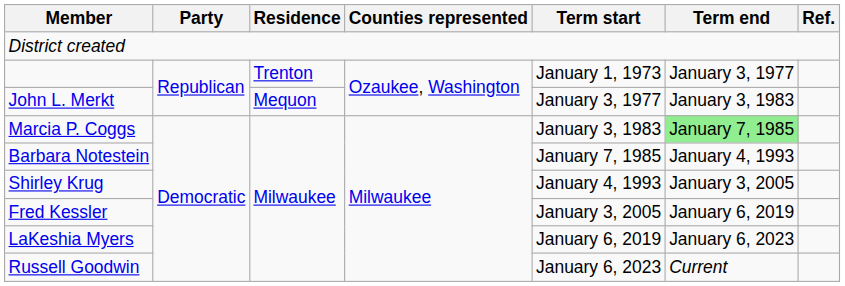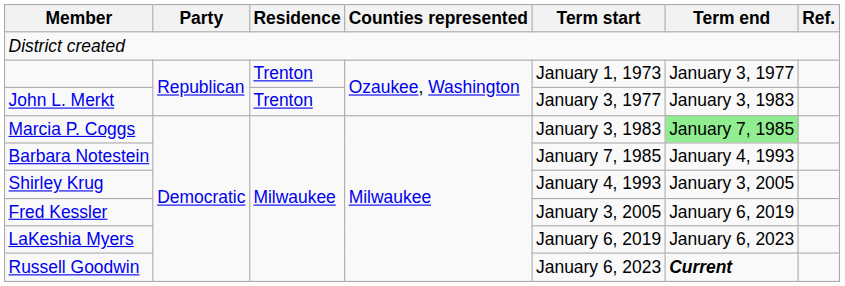 <table class="wikitable">
 <tr>
 <th>Member</th>
 <th>Party</th>
 <th>Residence</th>
 <th>Counties represented</th>
 <th>Term start</th>
 <th>Term end</th>
 <th>Ref.</th>
 </tr>
 <tr>
 <td colspan="7"><em>District created</em></td>
 </tr>
 <tr>
 <td></td>
 <td rowspan="2" ><a href='#'>Republican</a></td>
 <td><a href='#'>Trenton</a></td>
 <td rowspan="2"><a href='#'>Ozaukee</a>, <a href='#'>Washington</a></td>
 <td>January 1, 1973</td>
 <td>January 3, 1977</td>
 <td></td>
 </tr>
 <tr>
 <td><a href='#'>John L. Merkt</a></td>
-<td><a href='#'>Mequon</a></td>
+<td><a href='#'>Trenton</a></td>
 <td>January 3, 1977</td>
 <td>January 3, 1983</td>
 <td></td>
 </tr>
 <tr>
 <td><a href='#'>Marcia P. Coggs</a></td>
 <td rowspan="6" ><a href='#'>Democratic</a></td>
 <td rowspan="6"><a href='#'>Milwaukee</a></td>
 <td rowspan="6"><a href='#'>Milwaukee</a></td>
 <td>January 3, 1983</td>
 <td style="background: lightgreen;">January 7, 1985</td>
 <td></td>
 </tr>
 <tr>
 <td><a href='#'>Barbara Notestein</a></td>
 <td>January 7, 1985</td>
 <td>January 4, 1993</td>
 <td></td>
 </tr>
 <tr>
 <td><a href='#'>Shirley Krug</a></td>
 <td>January 4, 1993</td>
 <td>January 3, 2005</td>
 <td></td>
 </tr>
 <tr>
 <td><a href='#'>Fred Kessler</a></td>
 <td>January 3, 2005</td>
 <td>January 6, 2019</td>
 <td></td>
 </tr>
 <tr>
 <td><a href='#'>LaKeshia Myers</a></td>
 <td>January 6, 2019</td>
 <td>January 6, 2023</td>
 <td></td>
 </tr>
 <tr>
 <td><a href='#'>Russell Goodwin</a></td>
 <td>January 6, 2023</td>
-<td><em>Current</em></td>
+<td><strong><em>Current</em></strong></td>
 <td></td>
 </tr>
 </table>
